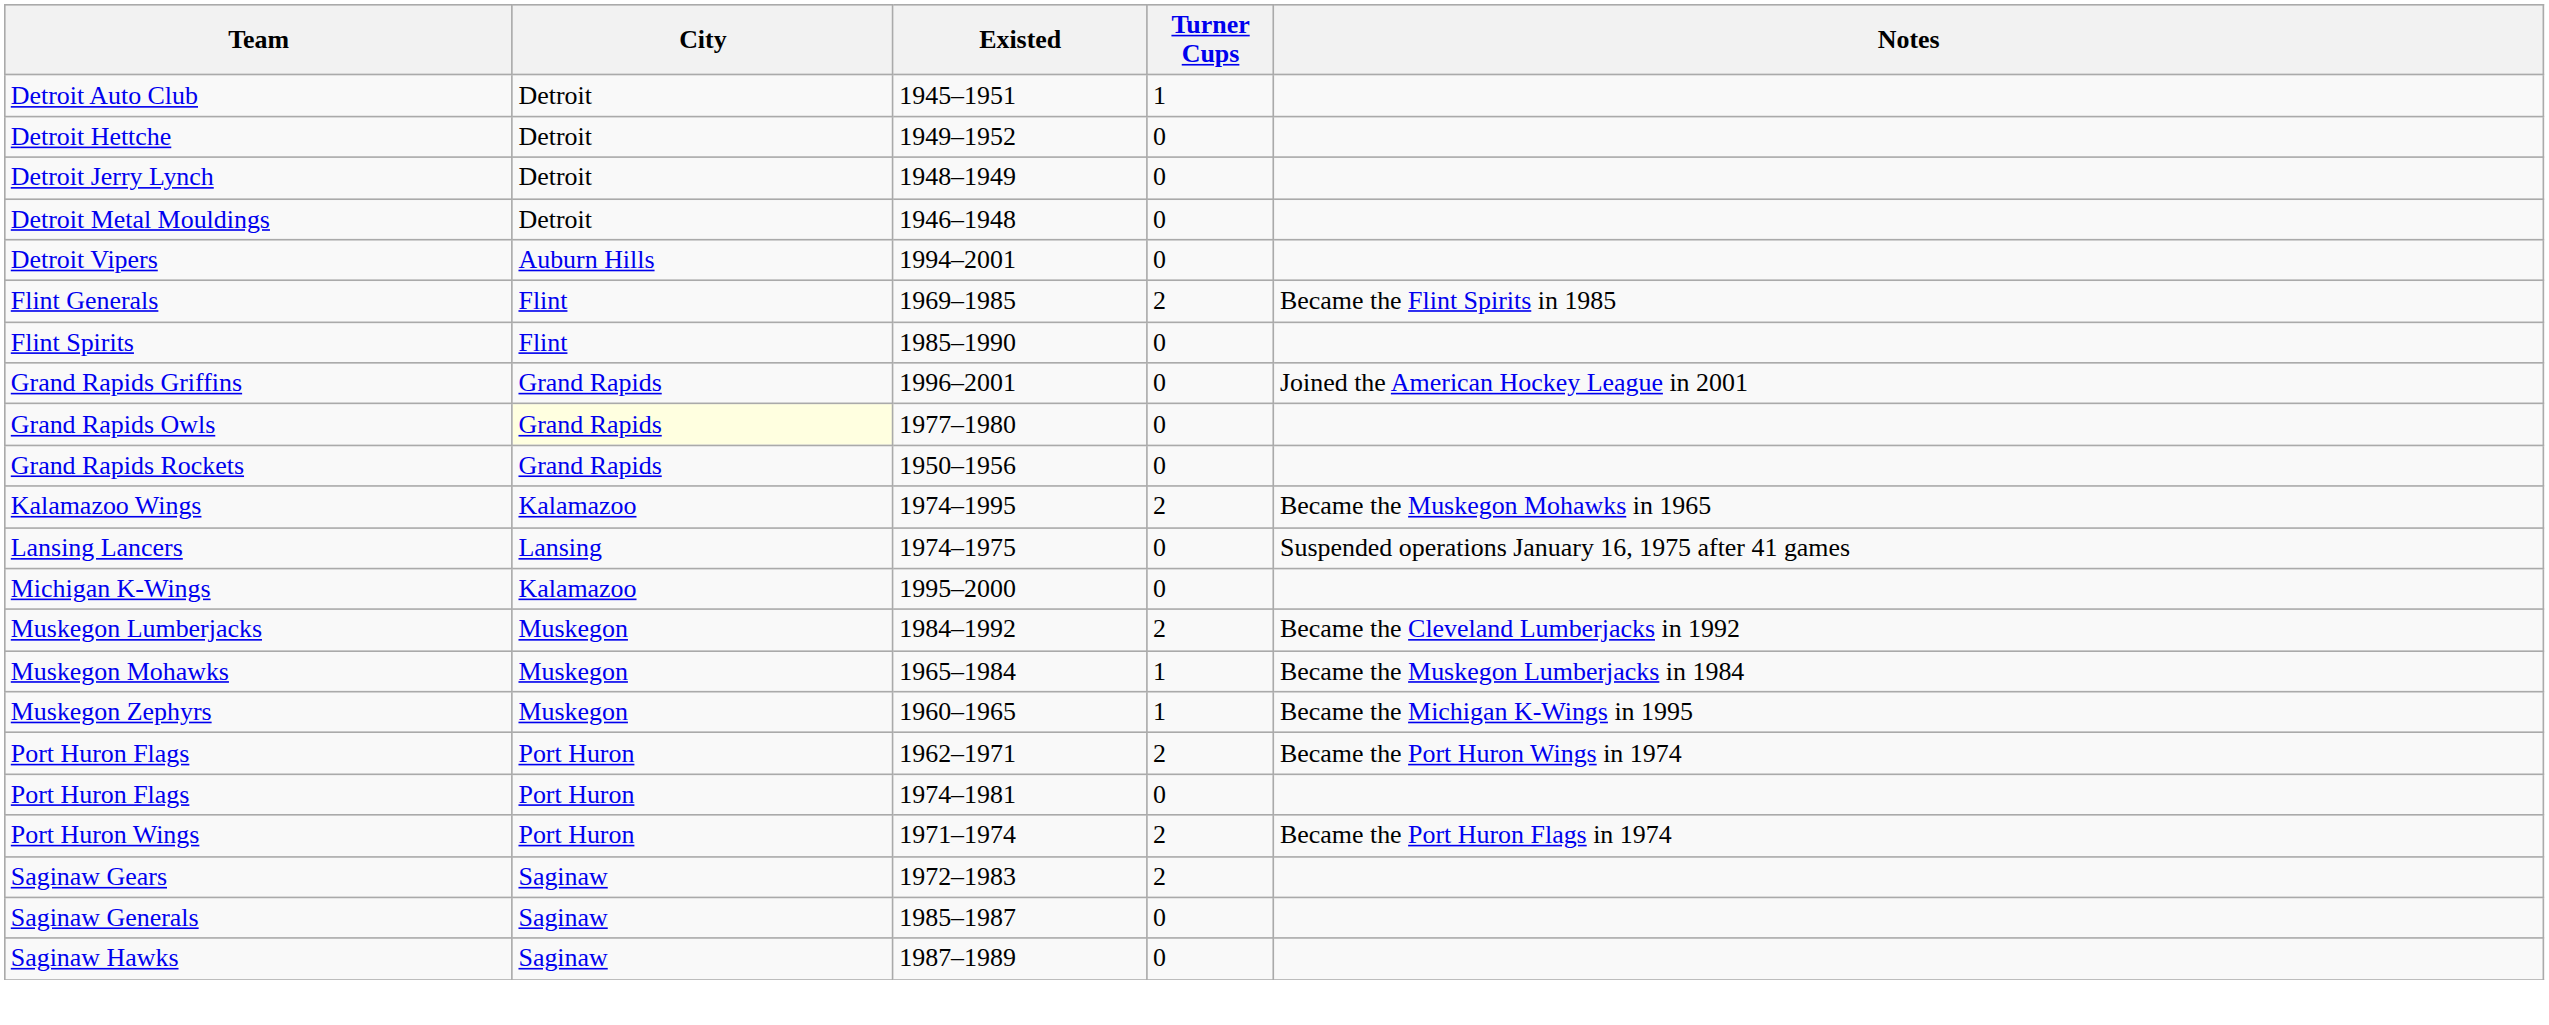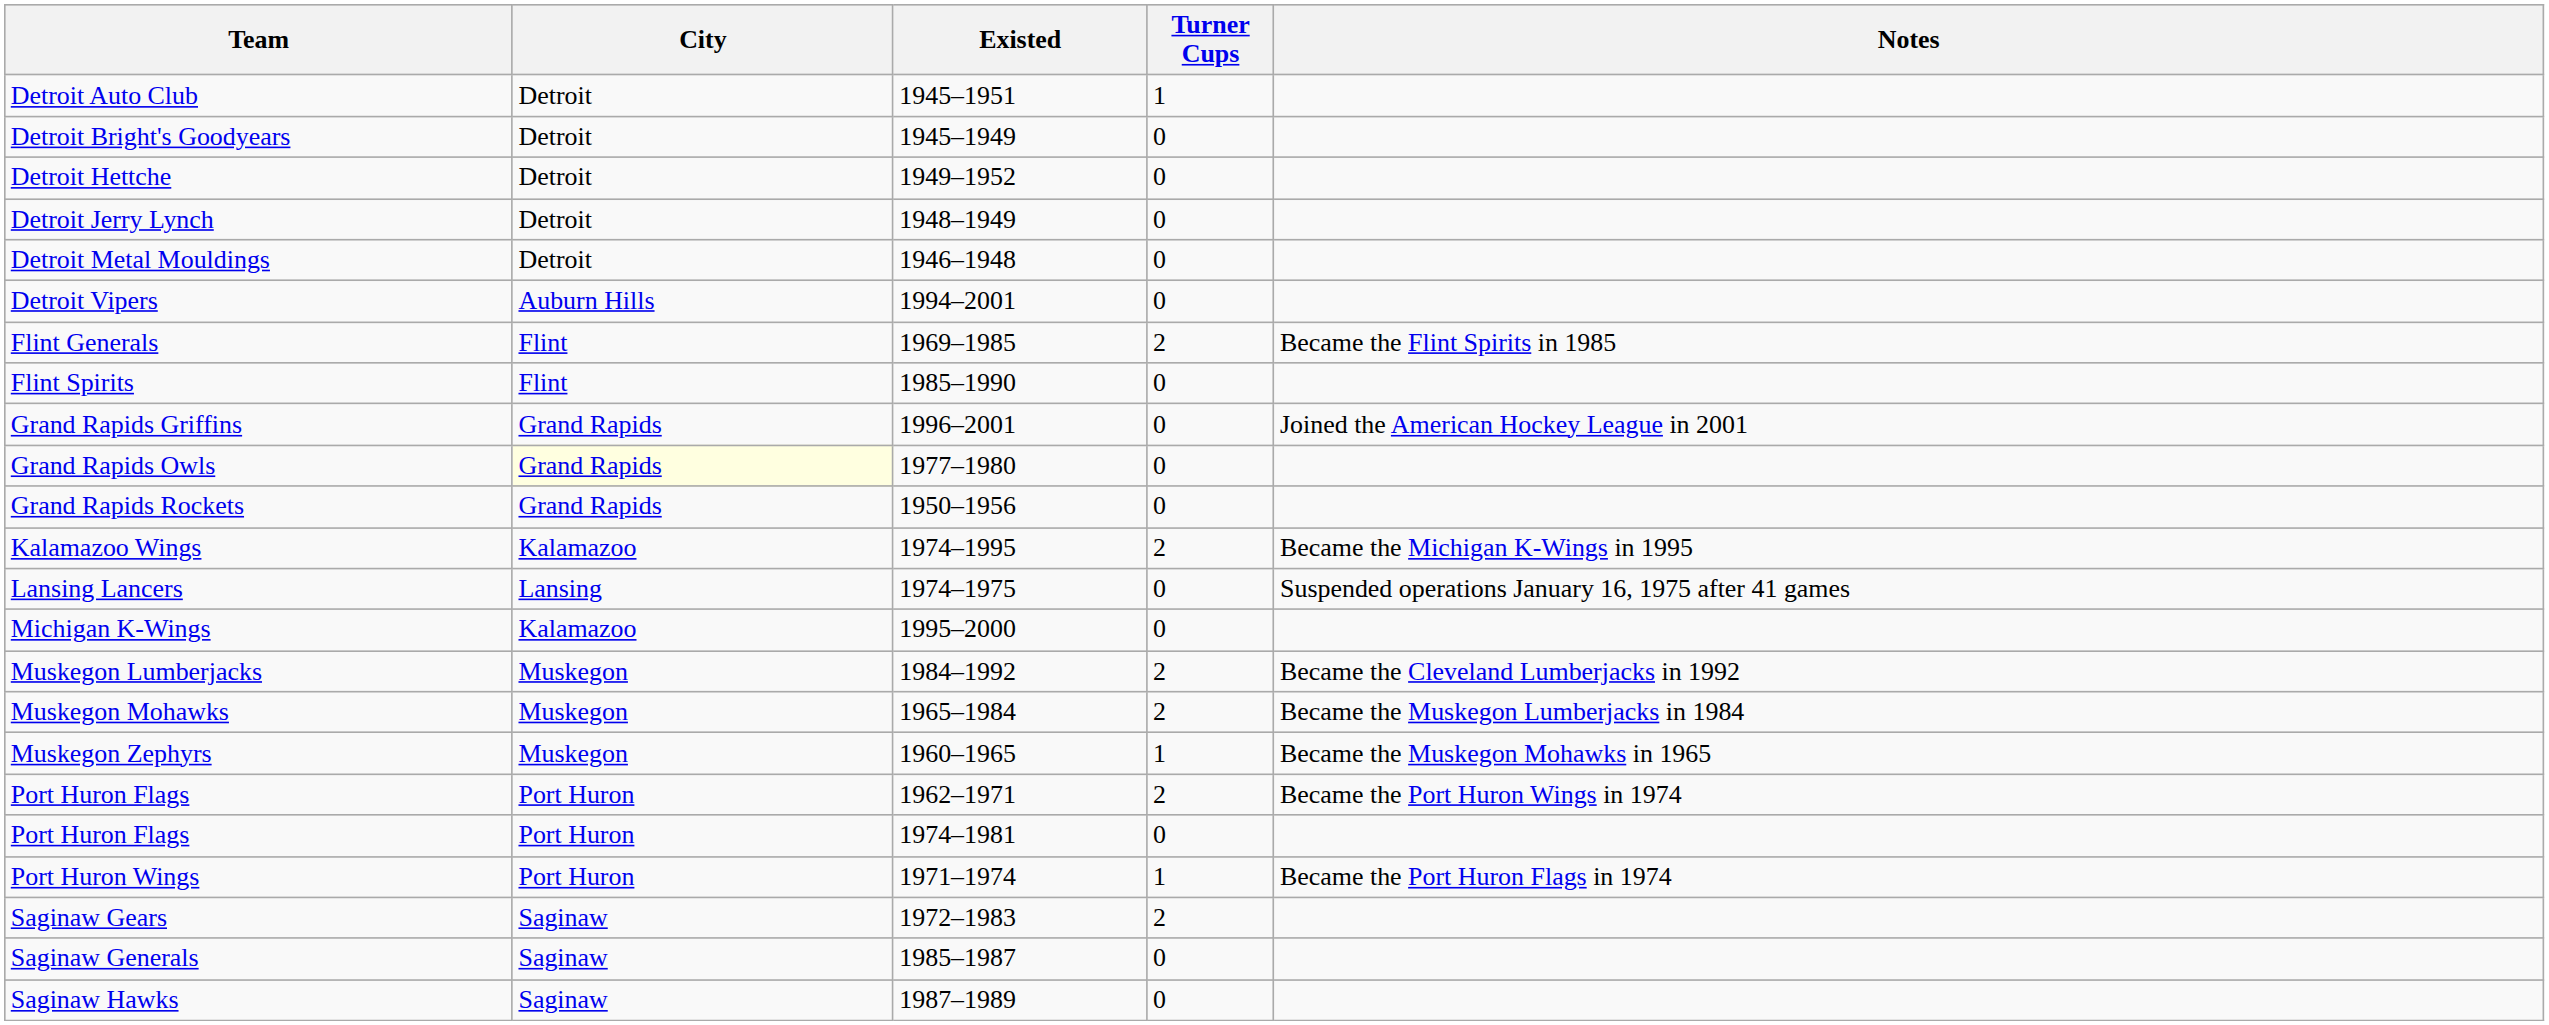 <table class="wikitable">
 <tr>
 <th bgcolor="#DDDDFF" width="20%">Team</th>
 <th bgcolor="#DDDDFF" width="15%">City</th>
 <th bgcolor="#DDDDFF" width="10%">Existed</th>
 <th bgcolor="#DDDDFF" width="5%"><a href='#'>Turner Cups</a></th>
 <th bgcolor="#DDDDFF" width="50%">Notes</th>
 </tr>
 <tr>
 <td><a href='#'>Detroit Auto Club</a></td>
 <td>Detroit</td>
 <td>1945–1951</td>
 <td>1</td>
+<td></td>
+</tr>
+<tr>
+<td><a href='#'>Detroit Bright's Goodyears</a></td>
+<td>Detroit</td>
+<td>1945–1949</td>
+<td>0</td>
 <td></td>
 </tr>
 <tr>
 <td><a href='#'>Detroit Hettche</a></td>
 <td>Detroit</td>
 <td>1949–1952</td>
 <td>0</td>
 <td></td>
 </tr>
 <tr>
 <td><a href='#'>Detroit Jerry Lynch</a></td>
 <td>Detroit</td>
 <td>1948–1949</td>
 <td>0</td>
 <td></td>
 </tr>
 <tr>
 <td><a href='#'>Detroit Metal Mouldings</a></td>
 <td>Detroit</td>
 <td>1946–1948</td>
 <td>0</td>
 <td></td>
 </tr>
 <tr>
 <td><a href='#'>Detroit Vipers</a></td>
 <td><a href='#'>Auburn Hills</a></td>
 <td>1994–2001</td>
 <td>0</td>
 <td></td>
 </tr>
 <tr>
 <td><a href='#'>Flint Generals</a></td>
 <td><a href='#'>Flint</a></td>
 <td>1969–1985</td>
 <td>2</td>
 <td>Became the <a href='#'>Flint Spirits</a> in 1985</td>
 </tr>
 <tr>
 <td><a href='#'>Flint Spirits</a></td>
 <td><a href='#'>Flint</a></td>
 <td>1985–1990</td>
 <td>0</td>
 <td></td>
 </tr>
 <tr>
 <td><a href='#'>Grand Rapids Griffins</a></td>
 <td><a href='#'>Grand Rapids</a></td>
 <td>1996–2001</td>
 <td>0</td>
 <td>Joined the <a href='#'>American Hockey League</a> in 2001</td>
 </tr>
 <tr>
 <td><a href='#'>Grand Rapids Owls</a></td>
 <td style="background: lightyellow;"><a href='#'>Grand Rapids</a></td>
 <td>1977–1980</td>
 <td>0</td>
 <td></td>
 </tr>
 <tr>
 <td><a href='#'>Grand Rapids Rockets</a></td>
 <td><a href='#'>Grand Rapids</a></td>
 <td>1950–1956</td>
 <td>0</td>
 <td></td>
 </tr>
 <tr>
 <td><a href='#'>Kalamazoo Wings</a></td>
 <td><a href='#'>Kalamazoo</a></td>
 <td>1974–1995</td>
 <td>2</td>
-<td>Became the <a href='#'>Muskegon Mohawks</a> in 1965</td>
+<td>Became the <a href='#'>Michigan K-Wings</a> in 1995</td>
 </tr>
 <tr>
 <td><a href='#'>Lansing Lancers</a></td>
 <td><a href='#'>Lansing</a></td>
 <td>1974–1975</td>
 <td>0</td>
 <td>Suspended operations January 16, 1975 after 41 games</td>
 </tr>
 <tr>
 <td><a href='#'>Michigan K-Wings</a></td>
 <td><a href='#'>Kalamazoo</a></td>
 <td>1995–2000</td>
 <td>0</td>
 <td></td>
 </tr>
 <tr>
 <td><a href='#'>Muskegon Lumberjacks</a></td>
 <td><a href='#'>Muskegon</a></td>
 <td>1984–1992</td>
 <td>2</td>
 <td>Became the <a href='#'>Cleveland Lumberjacks</a> in 1992</td>
 </tr>
 <tr>
 <td><a href='#'>Muskegon Mohawks</a></td>
 <td><a href='#'>Muskegon</a></td>
 <td>1965–1984</td>
-<td>1</td>
+<td>2</td>
 <td>Became the <a href='#'>Muskegon Lumberjacks</a> in 1984</td>
 </tr>
 <tr>
 <td><a href='#'>Muskegon Zephyrs</a></td>
 <td><a href='#'>Muskegon</a></td>
 <td>1960–1965</td>
 <td>1</td>
-<td>Became the <a href='#'>Michigan K-Wings</a> in 1995</td>
+<td>Became the <a href='#'>Muskegon Mohawks</a> in 1965</td>
 </tr>
 <tr>
 <td><a href='#'>Port Huron Flags</a></td>
 <td><a href='#'>Port Huron</a></td>
 <td>1962–1971</td>
 <td>2</td>
 <td>Became the <a href='#'>Port Huron Wings</a> in 1974</td>
 </tr>
 <tr>
 <td><a href='#'>Port Huron Flags</a></td>
 <td><a href='#'>Port Huron</a></td>
 <td>1974–1981</td>
 <td>0</td>
 <td></td>
 </tr>
 <tr>
 <td><a href='#'>Port Huron Wings</a></td>
 <td><a href='#'>Port Huron</a></td>
 <td>1971–1974</td>
-<td>2</td>
+<td>1</td>
 <td>Became the <a href='#'>Port Huron Flags</a> in 1974</td>
 </tr>
 <tr>
 <td><a href='#'>Saginaw Gears</a></td>
 <td><a href='#'>Saginaw</a></td>
 <td>1972–1983</td>
 <td>2</td>
 <td></td>
 </tr>
 <tr>
 <td><a href='#'>Saginaw Generals</a></td>
 <td><a href='#'>Saginaw</a></td>
 <td>1985–1987</td>
 <td>0</td>
 <td></td>
 </tr>
 <tr>
 <td><a href='#'>Saginaw Hawks</a></td>
 <td><a href='#'>Saginaw</a></td>
 <td>1987–1989</td>
 <td>0</td>
 <td></td>
 </tr>
 </table>
